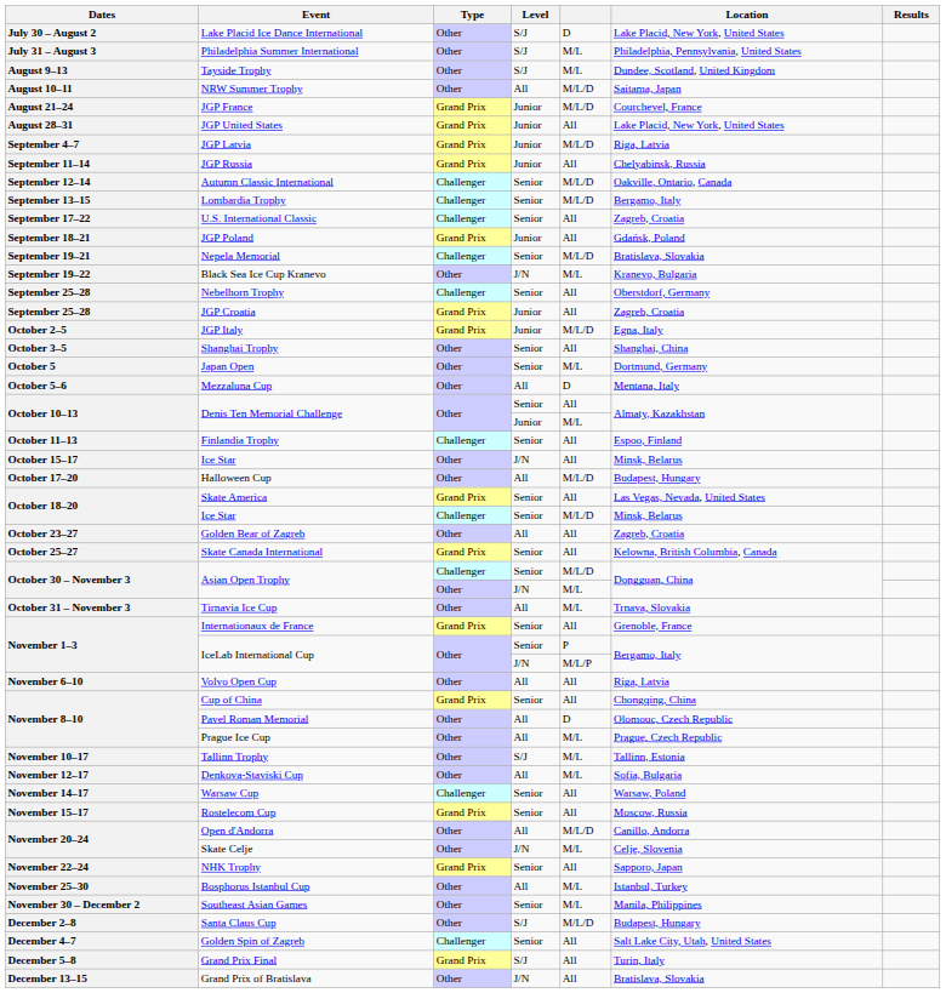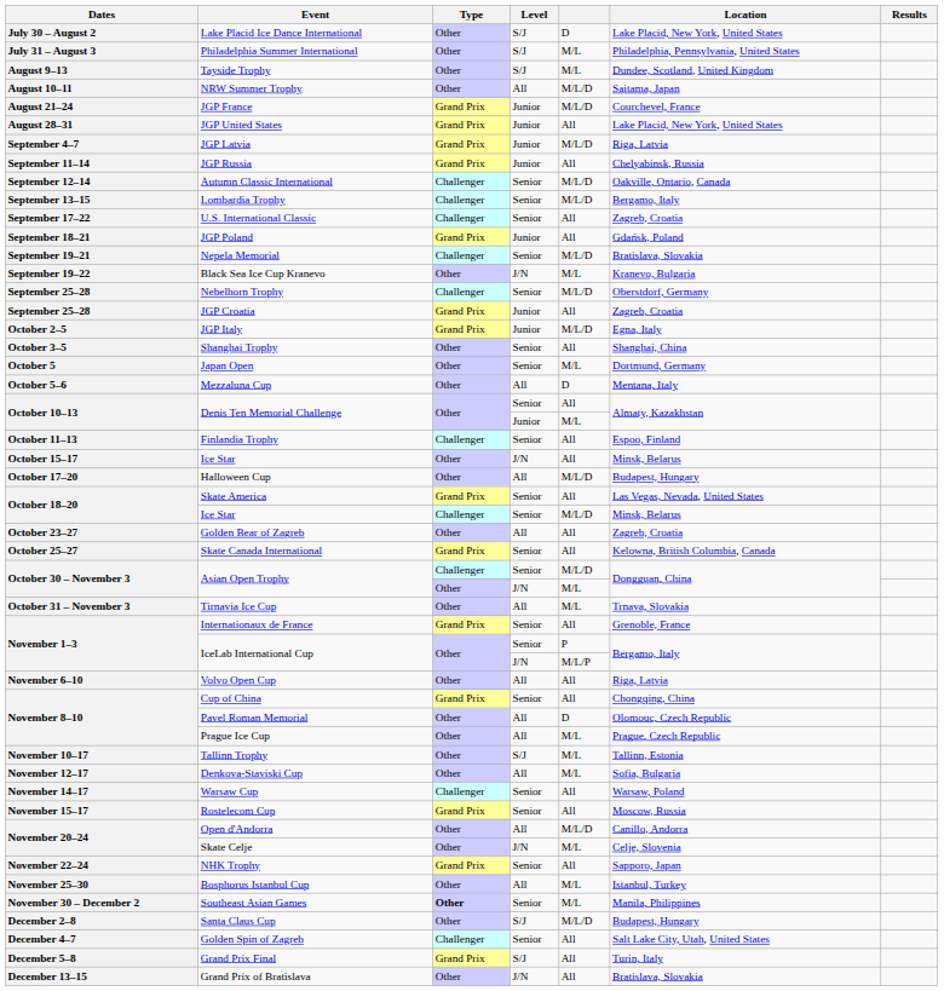 <table class="wikitable sortable" style="text-align:left; font-size:95%; width:100%">
 <tr>
 <th scope="col">Dates</th>
 <th scope="col">Event</th>
 <th scope="col">Type</th>
 <th scope="col" class="unsortable">Level</th>
 <th scope="col" class="unsortable"></th>
 <th scope="col" class="unsortable">Location</th>
 <th scope="col" class="unsortable">Results</th>
 </tr>
 <tr>
 <th scope="row" style="text-align:left">July 30 – August 2</th>
 <td><a href='#'>Lake Placid Ice Dance International</a></td>
 <td bgcolor="ccccff">Other</td>
 <td>S/J</td>
 <td>D</td>
 <td><a href='#'>Lake Placid, New York</a>, <a href='#'>United States</a></td>
 <td></td>
 </tr>
 <tr>
 <th scope="row" style="text-align:left">July 31 – August 3</th>
 <td><a href='#'>Philadelphia Summer International</a></td>
 <td bgcolor="ccccff">Other</td>
 <td>S/J</td>
 <td>M/L</td>
 <td><a href='#'>Philadelphia, Pennsylvania</a>, <a href='#'>United States</a></td>
 <td></td>
 </tr>
 <tr>
 <th scope="row" style="text-align:left">August 9–13</th>
 <td><a href='#'>Tayside Trophy</a></td>
 <td bgcolor="ccccff">Other</td>
 <td>S/J</td>
 <td>M/L</td>
 <td><a href='#'>Dundee, Scotland</a>, <a href='#'>United Kingdom</a></td>
 <td></td>
 </tr>
 <tr>
 <th scope="row" style="text-align:left">August 10–11</th>
 <td><a href='#'>NRW Summer Trophy</a></td>
 <td bgcolor="ccccff">Other</td>
 <td>All</td>
 <td>M/L/D</td>
 <td><a href='#'>Saitama, Japan</a></td>
 <td></td>
 </tr>
 <tr>
 <th scope="row" style="text-align:left">August 21–24</th>
 <td><a href='#'>JGP France</a></td>
 <td bgcolor="ffff99">Grand Prix</td>
 <td>Junior</td>
 <td>M/L/D</td>
 <td><a href='#'>Courchevel, France</a></td>
 <td></td>
 </tr>
 <tr>
 <th scope="row" style="text-align:left">August 28–31</th>
 <td><a href='#'>JGP United States</a></td>
 <td bgcolor="ffff99">Grand Prix</td>
 <td>Junior</td>
 <td>All</td>
 <td><a href='#'>Lake Placid, New York</a>, <a href='#'>United States</a></td>
 <td></td>
 </tr>
 <tr>
 <th scope="row" style="text-align:left">September 4–7</th>
 <td><a href='#'>JGP Latvia</a></td>
 <td bgcolor="ffff99">Grand Prix</td>
 <td>Junior</td>
 <td>M/L/D</td>
 <td><a href='#'>Riga, Latvia</a></td>
 <td></td>
 </tr>
 <tr>
 <th scope="row" style="text-align:left">September 11–14</th>
 <td><a href='#'>JGP Russia</a></td>
 <td bgcolor="ffff99">Grand Prix</td>
 <td>Junior</td>
 <td>All</td>
 <td><a href='#'>Chelyabinsk, Russia</a></td>
 <td></td>
 </tr>
 <tr>
 <th scope="row" style="text-align:left">September 12–14</th>
 <td><a href='#'>Autumn Classic International</a></td>
 <td bgcolor="ccffff">Challenger</td>
 <td>Senior</td>
 <td>M/L/D</td>
 <td><a href='#'>Oakville, Ontario</a>, <a href='#'>Canada</a></td>
 <td></td>
 </tr>
 <tr>
 <th scope="row" style="text-align:left">September 13–15</th>
 <td><a href='#'>Lombardia Trophy</a></td>
 <td bgcolor="ccffff">Challenger</td>
 <td>Senior</td>
 <td>M/L/D</td>
 <td><a href='#'>Bergamo, Italy</a></td>
 <td></td>
 </tr>
 <tr>
 <th scope="row" style="text-align:left">September 17–22</th>
 <td><a href='#'>U.S. International Classic</a></td>
 <td bgcolor="ccffff">Challenger</td>
 <td>Senior</td>
 <td>All</td>
 <td><a href='#'>Zagreb, Croatia</a></td>
 <td></td>
 </tr>
 <tr>
 <th scope="row" style="text-align:left">September 18–21</th>
 <td><a href='#'>JGP Poland</a></td>
 <td bgcolor="ffff99">Grand Prix</td>
 <td>Junior</td>
 <td>All</td>
 <td><a href='#'>Gdańsk, Poland</a></td>
 <td></td>
 </tr>
 <tr>
 <th scope="row" style="text-align:left">September 19–21</th>
 <td><a href='#'>Nepela Memorial</a></td>
 <td bgcolor="ccffff">Challenger</td>
 <td>Senior</td>
 <td>M/L/D</td>
 <td><a href='#'>Bratislava, Slovakia</a></td>
 <td></td>
 </tr>
 <tr>
 <th scope="row" style="text-align:left">September 19–22</th>
 <td>Black Sea Ice Cup Kranevo</td>
 <td bgcolor="ccccff">Other</td>
 <td>J/N</td>
 <td>M/L</td>
 <td><a href='#'>Kranevo, Bulgaria</a></td>
 <td></td>
 </tr>
 <tr>
 <th scope="row" style="text-align:left">September 25–28</th>
 <td><a href='#'>Nebelhorn Trophy</a></td>
 <td bgcolor="ccffff">Challenger</td>
 <td>Senior</td>
-<td>All</td>
+<td>M/L/D</td>
 <td><a href='#'>Oberstdorf, Germany</a></td>
 <td></td>
 </tr>
 <tr>
 <th scope="row" style="text-align:left">September 25–28</th>
 <td><a href='#'>JGP Croatia</a></td>
 <td bgcolor="ffff99">Grand Prix</td>
 <td>Junior</td>
 <td>All</td>
 <td><a href='#'>Zagreb, Croatia</a></td>
 <td></td>
 </tr>
 <tr>
 <th scope="row" style="text-align:left">October 2–5</th>
 <td><a href='#'>JGP Italy</a></td>
 <td bgcolor="ffff99">Grand Prix</td>
 <td>Junior</td>
 <td>M/L/D</td>
 <td><a href='#'>Egna, Italy</a></td>
 <td></td>
 </tr>
 <tr>
 <th scope="row" style="text-align:left">October 3–5</th>
 <td><a href='#'>Shanghai Trophy</a></td>
 <td bgcolor="ccccff">Other</td>
 <td>Senior</td>
 <td>All</td>
 <td><a href='#'>Shanghai, China</a></td>
 <td></td>
 </tr>
 <tr>
 <th scope="row" style="text-align:left">October 5</th>
 <td><a href='#'>Japan Open</a></td>
 <td bgcolor="ccccff">Other</td>
 <td>Senior</td>
 <td>M/L</td>
 <td><a href='#'>Dortmund, Germany</a></td>
 <td></td>
 </tr>
 <tr>
 <th scope="row" style="text-align:left">October 5–6</th>
 <td><a href='#'>Mezzaluna Cup</a></td>
 <td bgcolor="ccccff">Other</td>
 <td>All</td>
 <td>D</td>
 <td><a href='#'>Mentana, Italy</a></td>
 <td></td>
 </tr>
 <tr>
 <th scope="row" style="text-align:left" rowspan="2">October 10–13</th>
 <td rowspan="2"><a href='#'>Denis Ten Memorial Challenge</a></td>
 <td rowspan="2" bgcolor="ccccff">Other</td>
 <td>Senior</td>
 <td>All</td>
 <td rowspan="2"><a href='#'>Almaty, Kazakhstan</a></td>
 <td rowspan="2"></td>
 </tr>
 <tr>
 <td>Junior</td>
 <td>M/L</td>
 </tr>
 <tr>
 <th scope="row" style="text-align:left">October 11–13</th>
 <td><a href='#'>Finlandia Trophy</a></td>
 <td bgcolor="ccffff">Challenger</td>
 <td>Senior</td>
 <td>All</td>
 <td><a href='#'>Espoo, Finland</a></td>
 <td></td>
 </tr>
 <tr>
 <th scope="row" style="text-align:left">October 15–17</th>
 <td><a href='#'>Ice Star</a></td>
 <td bgcolor="ccccff">Other</td>
 <td>J/N</td>
 <td>All</td>
 <td><a href='#'>Minsk, Belarus</a></td>
 <td></td>
 </tr>
 <tr>
 <th scope="row" style="text-align:left">October 17–20</th>
 <td>Halloween Cup</td>
 <td bgcolor="ccccff">Other</td>
 <td>All</td>
 <td>M/L/D</td>
 <td><a href='#'>Budapest, Hungary</a></td>
 <td></td>
 </tr>
 <tr>
 <th scope="row" style="text-align:left" rowspan="2">October 18–20</th>
 <td><a href='#'>Skate America</a></td>
 <td bgcolor="ffff99">Grand Prix</td>
 <td>Senior</td>
 <td>All</td>
 <td><a href='#'>Las Vegas, Nevada</a>, <a href='#'>United States</a></td>
 <td></td>
 </tr>
 <tr>
 <td><a href='#'>Ice Star</a></td>
 <td bgcolor="ccffff">Challenger</td>
 <td>Senior</td>
 <td>M/L/D</td>
 <td><a href='#'>Minsk, Belarus</a></td>
 <td></td>
 </tr>
 <tr>
 <th scope="row" style="text-align:left">October 23–27</th>
 <td><a href='#'>Golden Bear of Zagreb</a></td>
 <td bgcolor="ccccff">Other</td>
 <td>All</td>
 <td>All</td>
 <td><a href='#'>Zagreb, Croatia</a></td>
 <td></td>
 </tr>
 <tr>
 <th scope="row" style="text-align:left">October 25–27</th>
 <td><a href='#'>Skate Canada International</a></td>
 <td bgcolor="ffff99">Grand Prix</td>
 <td>Senior</td>
 <td>All</td>
 <td><a href='#'>Kelowna, British Columbia</a>, <a href='#'>Canada</a></td>
 <td></td>
 </tr>
 <tr>
 <th scope="row" style="text-align:left" rowspan="2">October 30 – November 3</th>
 <td rowspan="2"><a href='#'>Asian Open Trophy</a></td>
 <td bgcolor="ccffff">Challenger</td>
 <td>Senior</td>
 <td>M/L/D</td>
 <td rowspan="2"><a href='#'>Dongguan, China</a></td>
 <td></td>
 </tr>
 <tr>
 <td bgcolor="ccccff">Other</td>
 <td>J/N</td>
 <td>M/L</td>
 <td></td>
 </tr>
 <tr>
 <th scope="row" style="text-align:left">October 31 – November 3</th>
 <td><a href='#'>Tirnavia Ice Cup</a></td>
 <td bgcolor="ccccff">Other</td>
 <td>All</td>
 <td>M/L</td>
 <td><a href='#'>Trnava, Slovakia</a></td>
 <td></td>
 </tr>
 <tr>
 <th scope="row" style="text-align:left" rowspan="3">November 1–3</th>
 <td><a href='#'>Internationaux de France</a></td>
 <td bgcolor="ffff99">Grand Prix</td>
 <td>Senior</td>
 <td>All</td>
 <td><a href='#'>Grenoble, France</a></td>
 <td></td>
 </tr>
 <tr>
 <td rowspan="2">IceLab International Cup</td>
 <td rowspan="2" bgcolor="ccccff">Other</td>
 <td>Senior</td>
 <td>P</td>
 <td rowspan="2"><a href='#'>Bergamo, Italy</a></td>
 <td rowspan="2"></td>
 </tr>
 <tr>
 <td>J/N</td>
 <td>M/L/P</td>
 </tr>
 <tr>
 <th scope="row" style="text-align:left">November 6–10</th>
 <td><a href='#'>Volvo Open Cup</a></td>
 <td bgcolor="ccccff">Other</td>
 <td>All</td>
 <td>All</td>
 <td><a href='#'>Riga, Latvia</a></td>
 <td></td>
 </tr>
 <tr>
 <th scope="row" style="text-align:left" rowspan="3">November 8–10</th>
 <td><a href='#'>Cup of China</a></td>
 <td bgcolor="ffff99">Grand Prix</td>
 <td>Senior</td>
 <td>All</td>
 <td><a href='#'>Chongqing, China</a></td>
 <td></td>
 </tr>
 <tr>
 <td><a href='#'>Pavel Roman Memorial</a></td>
 <td bgcolor="ccccff">Other</td>
 <td>All</td>
 <td>D</td>
 <td><a href='#'>Olomouc, Czech Republic</a></td>
 <td></td>
 </tr>
 <tr>
 <td>Prague Ice Cup</td>
 <td bgcolor="ccccff">Other</td>
 <td>All</td>
 <td>M/L</td>
 <td><a href='#'>Prague, Czech Republic</a></td>
 <td></td>
 </tr>
 <tr>
 <th scope="row" style="text-align:left">November 10–17</th>
 <td><a href='#'>Tallinn Trophy</a></td>
 <td bgcolor="ccccff">Other</td>
 <td>S/J</td>
 <td>M/L</td>
 <td><a href='#'>Tallinn, Estonia</a></td>
 <td></td>
 </tr>
 <tr>
 <th scope="row" style="text-align:left">November 12–17</th>
 <td><a href='#'>Denkova-Staviski Cup</a></td>
 <td bgcolor="ccccff">Other</td>
 <td>All</td>
 <td>M/L</td>
 <td><a href='#'>Sofia, Bulgaria</a></td>
 <td></td>
 </tr>
 <tr>
 <th scope="row" style="text-align:left">November 14–17</th>
 <td><a href='#'>Warsaw Cup</a></td>
 <td bgcolor="ccffff">Challenger</td>
 <td>Senior</td>
 <td>All</td>
 <td><a href='#'>Warsaw, Poland</a></td>
 <td></td>
 </tr>
 <tr>
 <th scope="row" style="text-align:left">November 15–17</th>
 <td><a href='#'>Rostelecom Cup</a></td>
 <td bgcolor="ffff99">Grand Prix</td>
 <td>Senior</td>
 <td>All</td>
 <td><a href='#'>Moscow, Russia</a></td>
 <td></td>
 </tr>
 <tr>
 <th scope="row" style="text-align:left" rowspan="2">November 20–24</th>
 <td><a href='#'>Open d'Andorra</a></td>
 <td bgcolor="ccccff">Other</td>
 <td>All</td>
 <td>M/L/D</td>
 <td><a href='#'>Canillo, Andorra</a></td>
 <td></td>
 </tr>
 <tr>
 <td>Skate Celje</td>
 <td bgcolor="ccccff">Other</td>
 <td>J/N</td>
 <td>M/L</td>
 <td><a href='#'>Celje, Slovenia</a></td>
 <td></td>
 </tr>
 <tr>
 <th scope="row" style="text-align:left">November 22–24</th>
 <td><a href='#'>NHK Trophy</a></td>
 <td bgcolor="ffff99">Grand Prix</td>
 <td>Senior</td>
 <td>All</td>
 <td><a href='#'>Sapporo, Japan</a></td>
 <td></td>
 </tr>
 <tr>
 <th scope="row" style="text-align:left">November 25–30</th>
 <td><a href='#'>Bosphorus Istanbul Cup</a></td>
 <td bgcolor="ccccff">Other</td>
 <td>All</td>
 <td>M/L</td>
 <td><a href='#'>Istanbul, Turkey</a></td>
 <td></td>
 </tr>
 <tr>
 <th scope="row" style="text-align:left">November 30 – December 2</th>
 <td><a href='#'>Southeast Asian Games</a></td>
-<td bgcolor="ccccff">Other</td>
+<td bgcolor="ccccff"><strong>Other</strong></td>
 <td>Senior</td>
 <td>M/L</td>
 <td><a href='#'>Manila, Philippines</a></td>
 <td></td>
 </tr>
 <tr>
 <th scope="row" style="text-align:left">December 2–8</th>
 <td><a href='#'>Santa Claus Cup</a></td>
 <td bgcolor="ccccff">Other</td>
 <td>S/J</td>
 <td>M/L/D</td>
 <td><a href='#'>Budapest, Hungary</a></td>
 <td></td>
 </tr>
 <tr>
 <th scope="row" style="text-align:left">December 4–7</th>
 <td><a href='#'>Golden Spin of Zagreb</a></td>
 <td bgcolor="ccffff">Challenger</td>
 <td>Senior</td>
 <td>All</td>
 <td><a href='#'>Salt Lake City, Utah</a>, <a href='#'>United States</a></td>
 <td></td>
 </tr>
 <tr>
 <th scope="row" style="text-align:left">December 5–8</th>
 <td><a href='#'>Grand Prix Final</a></td>
 <td bgcolor="ffff99">Grand Prix</td>
 <td>S/J</td>
 <td>All</td>
 <td><a href='#'>Turin, Italy</a></td>
 <td></td>
 </tr>
 <tr>
 <th scope="row" style="text-align:left">December 13–15</th>
 <td>Grand Prix of Bratislava</td>
 <td bgcolor="ccccff">Other</td>
 <td>J/N</td>
 <td>All</td>
 <td><a href='#'>Bratislava, Slovakia</a></td>
 <td></td>
 </tr>
 </table>
